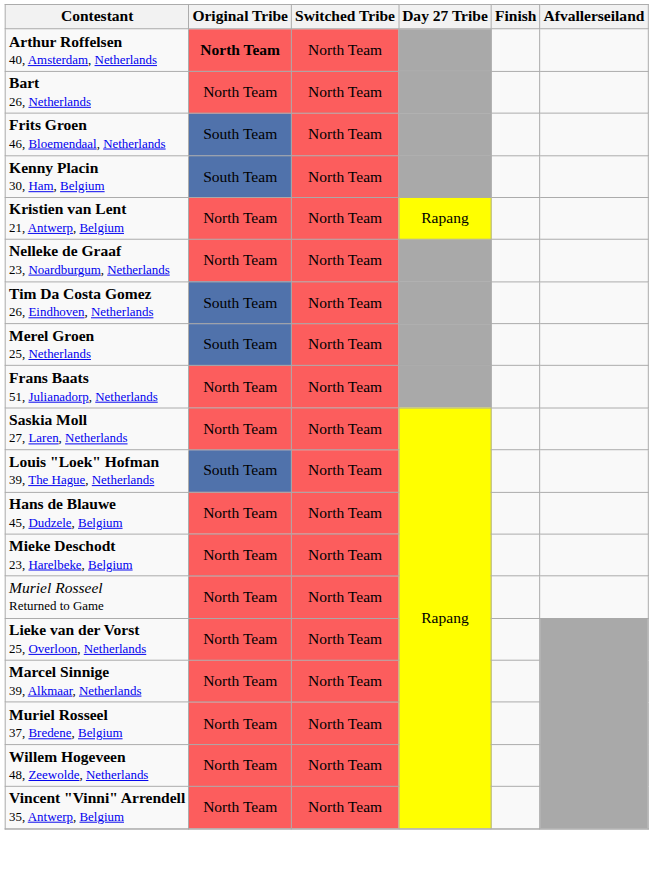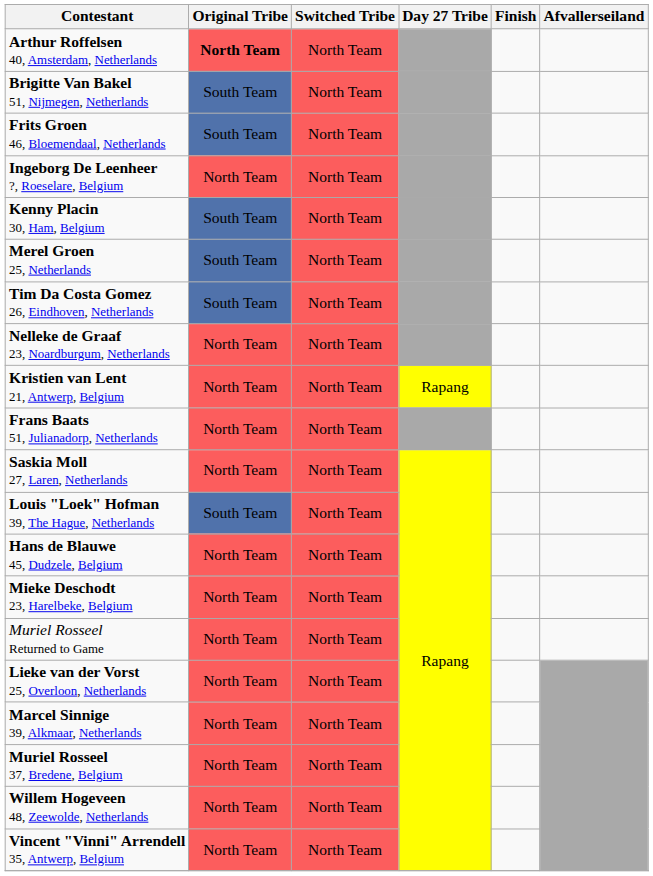 <table class="wikitable sortable" style="margin:auto; text-align:center">
 <tr>
 <th>Contestant</th>
 <th>Original Tribe</th>
 <th>Switched Tribe</th>
 <th>Day 27 Tribe</th>
 <th>Finish</th>
 <th>Afvallerseiland</th>
 </tr>
 <tr>
 <td align="left"><strong>Arthur Roffelsen</strong><br><small>40, <a href='#'>Amsterdam</a>, <a href='#'>Netherlands</a></small></td>
 <td bgcolor="#FC5D5D"><strong>North Team</strong></td>
 <td bgcolor="#FC5D5D">North Team</td>
 <td bgcolor="darkgrey"></td>
 <td></td>
 <td></td>
 </tr>
 <tr>
-<td align="left"><strong>Bart </strong><br><small>26, <a href='#'>Netherlands</a></small></td>
-<td bgcolor="#FC5D5D">North Team</td>
+<td align="left"><strong>Brigitte Van Bakel</strong><br><small>51, <a href='#'>Nijmegen</a>, <a href='#'>Netherlands</a></small></td>
+<td bgcolor="#5072AB">South Team</td>
 <td bgcolor="#FC5D5D">North Team</td>
 <td bgcolor="darkgrey"></td>
 <td></td>
 <td></td>
 </tr>
 <tr>
 <td align="left"><strong>Frits Groen</strong><br><small>46, <a href='#'>Bloemendaal</a>, <a href='#'>Netherlands</a></small></td>
 <td bgcolor="#5072AB">South Team</td>
 <td bgcolor="#FC5D5D">North Team</td>
 <td bgcolor="darkgrey"></td>
 <td></td>
 <td></td>
 </tr>
 <tr>
+<td align="left"><strong>Ingeborg De Leenheer</strong><br><small>?, <a href='#'>Roeselare</a>, <a href='#'>Belgium</a></small></td>
+<td bgcolor="#FC5D5D">North Team</td>
+<td bgcolor="#FC5D5D">North Team</td>
+<td bgcolor="darkgrey"></td>
+<td></td>
+<td></td>
+</tr>
+<tr>
 <td align="left"><strong>Kenny Placin</strong><br><small>30, <a href='#'>Ham</a>, <a href='#'>Belgium</a></small></td>
 <td bgcolor="#5072AB">South Team</td>
 <td bgcolor="#FC5D5D">North Team</td>
 <td bgcolor="darkgrey"></td>
 <td></td>
 <td></td>
 </tr>
 <tr>
-<td align="left"><strong>Kristien van Lent</strong><br><small>21, <a href='#'>Antwerp</a>, <a href='#'>Belgium</a></small></td>
-<td bgcolor="#FC5D5D">North Team</td>
-<td bgcolor="#FC5D5D">North Team</td>
-<td bgcolor="yellow">Rapang</td>
-<td></td>
-<td></td>
-</tr>
-<tr>
-<td align="left"><strong>Nelleke de Graaf</strong><br><small>23, <a href='#'>Noardburgum</a>, <a href='#'>Netherlands</a></small></td>
-<td bgcolor="#FC5D5D">North Team</td>
+<td align="left"><strong>Merel Groen</strong><br><small>25, <a href='#'>Netherlands</a></small></td>
+<td bgcolor="#5072AB">South Team</td>
 <td bgcolor="#FC5D5D">North Team</td>
 <td bgcolor="darkgrey"></td>
 <td></td>
 <td></td>
 </tr>
 <tr>
 <td align="left"><strong>Tim Da Costa Gomez</strong><br><small>26, <a href='#'>Eindhoven</a>, <a href='#'>Netherlands</a></small></td>
 <td bgcolor="#5072AB">South Team</td>
 <td bgcolor="#FC5D5D">North Team</td>
 <td bgcolor="darkgrey"></td>
 <td></td>
 <td></td>
 </tr>
 <tr>
-<td align="left"><strong>Merel Groen</strong><br><small>25, <a href='#'>Netherlands</a></small></td>
-<td bgcolor="#5072AB">South Team</td>
+<td align="left"><strong>Nelleke de Graaf</strong><br><small>23, <a href='#'>Noardburgum</a>, <a href='#'>Netherlands</a></small></td>
+<td bgcolor="#FC5D5D">North Team</td>
 <td bgcolor="#FC5D5D">North Team</td>
 <td bgcolor="darkgrey"></td>
+<td></td>
+<td></td>
+</tr>
+<tr>
+<td align="left"><strong>Kristien van Lent</strong><br><small>21, <a href='#'>Antwerp</a>, <a href='#'>Belgium</a></small></td>
+<td bgcolor="#FC5D5D">North Team</td>
+<td bgcolor="#FC5D5D">North Team</td>
+<td bgcolor="yellow">Rapang</td>
 <td></td>
 <td></td>
 </tr>
 <tr>
 <td align="left"><strong>Frans Baats</strong><br><small>51, <a href='#'>Julianadorp</a>, <a href='#'>Netherlands</a></small></td>
 <td bgcolor="#FC5D5D">North Team</td>
 <td bgcolor="#FC5D5D">North Team</td>
 <td bgcolor="darkgrey"></td>
 <td></td>
 <td></td>
 </tr>
 <tr>
 <td align="left"><strong>Saskia Moll</strong><br><small>27, <a href='#'>Laren</a>, <a href='#'>Netherlands</a></small></td>
 <td bgcolor="#FC5D5D">North Team</td>
 <td bgcolor="#FC5D5D">North Team</td>
 <td rowspan="10" bgcolor="yellow">Rapang</td>
 <td></td>
 <td></td>
 </tr>
 <tr>
 <td align="left"><strong>Louis "Loek" Hofman</strong><br><small>39, <a href='#'>The Hague</a>, <a href='#'>Netherlands</a></small></td>
 <td bgcolor="#5072AB">South Team</td>
 <td bgcolor="#FC5D5D">North Team</td>
 <td></td>
 <td></td>
 </tr>
 <tr>
 <td align="left"><strong>Hans de Blauwe</strong><br><small>45, <a href='#'>Dudzele</a>, <a href='#'>Belgium</a></small></td>
 <td bgcolor="#FC5D5D">North Team</td>
 <td bgcolor="#FC5D5D">North Team</td>
 <td></td>
 <td></td>
 </tr>
 <tr>
 <td align="left"><strong>Mieke Deschodt</strong><br><small>23, <a href='#'>Harelbeke</a>, <a href='#'>Belgium</a></small></td>
 <td bgcolor="#FC5D5D">North Team</td>
 <td bgcolor="#FC5D5D">North Team</td>
 <td></td>
 <td></td>
 </tr>
 <tr>
 <td align="left"><em>Muriel Rosseel</em><br><small>Returned to Game</small></td>
 <td bgcolor="#FC5D5D">North Team</td>
 <td bgcolor="#FC5D5D">North Team</td>
 <td></td>
 <td></td>
 </tr>
 <tr>
 <td align="left"><strong>Lieke van der Vorst</strong><br><small>25, <a href='#'>Overloon</a>, <a href='#'>Netherlands</a></small></td>
 <td bgcolor="#FC5D5D">North Team</td>
 <td bgcolor="#FC5D5D">North Team</td>
 <td></td>
 <td rowspan="5" bgcolor="darkgrey"></td>
 </tr>
 <tr>
 <td align="left"><strong>Marcel Sinnige</strong><br><small>39, <a href='#'>Alkmaar</a>, <a href='#'>Netherlands</a></small></td>
 <td bgcolor="#FC5D5D">North Team</td>
 <td bgcolor="#FC5D5D">North Team</td>
 <td></td>
 </tr>
 <tr>
 <td align="left"><strong>Muriel Rosseel</strong><br><small>37, <a href='#'>Bredene</a>, <a href='#'>Belgium</a></small></td>
 <td bgcolor="#FC5D5D">North Team</td>
 <td bgcolor="#FC5D5D">North Team</td>
 <td></td>
 </tr>
 <tr>
 <td align="left"><strong>Willem Hogeveen</strong><br><small>48, <a href='#'>Zeewolde</a>, <a href='#'>Netherlands</a></small></td>
 <td bgcolor="#FC5D5D">North Team</td>
 <td bgcolor="#FC5D5D">North Team</td>
 <td></td>
 </tr>
 <tr>
 <td align="left"><strong>Vincent "Vinni" Arrendell</strong><br><small>35, <a href='#'>Antwerp</a>, <a href='#'>Belgium</a></small></td>
 <td bgcolor="#FC5D5D">North Team</td>
 <td bgcolor="#FC5D5D">North Team</td>
 <td></td>
 </tr>
 <tr>
 </tr>
 </table>
